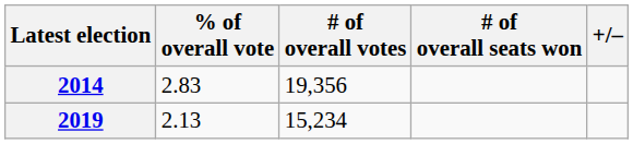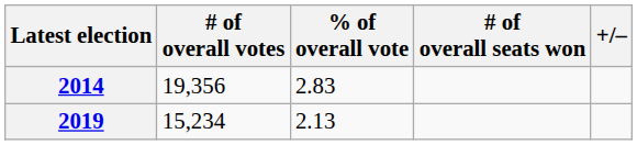 <table class=wikitable>
 <tr>
 <th>Latest election</th>
+<th># of<br>overall votes</th>
 <th>% of<br>overall vote</th>
-<th># of<br>overall votes</th>
 <th># of<br>overall seats won</th>
 <th>+/–</th>
 </tr>
 <tr>
 <th><a href='#'>2014</a></th>
+<td>19,356</td>
 <td>2.83</td>
-<td>19,356</td>
 <td></td>
 <td></td>
 </tr>
 <tr>
 <th><a href='#'>2019</a></th>
+<td>15,234</td>
 <td>2.13</td>
-<td>15,234</td>
 <td></td>
 <td></td>
 </tr>
 </table>
